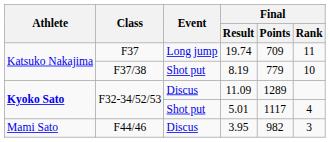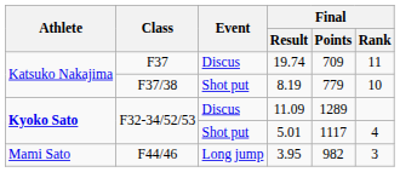 <table class=wikitable style="font-size:90%">
 <tr>
 <th rowspan="2">Athlete</th>
 <th rowspan="2">Class</th>
 <th rowspan="2">Event</th>
 <th colspan="3">Final</th>
 </tr>
 <tr>
 <th>Result</th>
 <th>Points</th>
 <th>Rank</th>
 </tr>
 <tr>
 <td rowspan="2"><a href='#'>Katsuko Nakajima</a></td>
 <td style="text-align:center;">F37</td>
-<td><a href='#'>Long jump</a></td>
+<td><a href='#'>Discus</a></td>
 <td style="text-align:center;">19.74</td>
 <td style="text-align:center;">709</td>
 <td style="text-align:center;">11</td>
 </tr>
 <tr>
 <td style="text-align:center;">F37/38</td>
 <td><a href='#'>Shot put</a></td>
 <td style="text-align:center;">8.19</td>
 <td style="text-align:center;">779</td>
 <td style="text-align:center;">10</td>
 </tr>
 <tr>
 <td rowspan="2"><strong><a href='#'>Kyoko Sato</a></strong></td>
 <td rowspan="2" style="text-align:center;">F32-34/52/53</td>
 <td><a href='#'>Discus</a></td>
 <td style="text-align:center;">11.09</td>
 <td style="text-align:center;">1289</td>
 <td style="text-align:center;"></td>
 </tr>
 <tr>
 <td><a href='#'>Shot put</a></td>
 <td style="text-align:center;">5.01</td>
 <td style="text-align:center;">1117</td>
 <td style="text-align:center;">4</td>
 </tr>
 <tr>
 <td><a href='#'>Mami Sato</a></td>
 <td style="text-align:center;">F44/46</td>
-<td><a href='#'>Discus</a></td>
+<td><a href='#'>Long jump</a></td>
 <td style="text-align:center;">3.95</td>
 <td style="text-align:center;">982</td>
 <td style="text-align:center;">3</td>
 </tr>
 </table>
